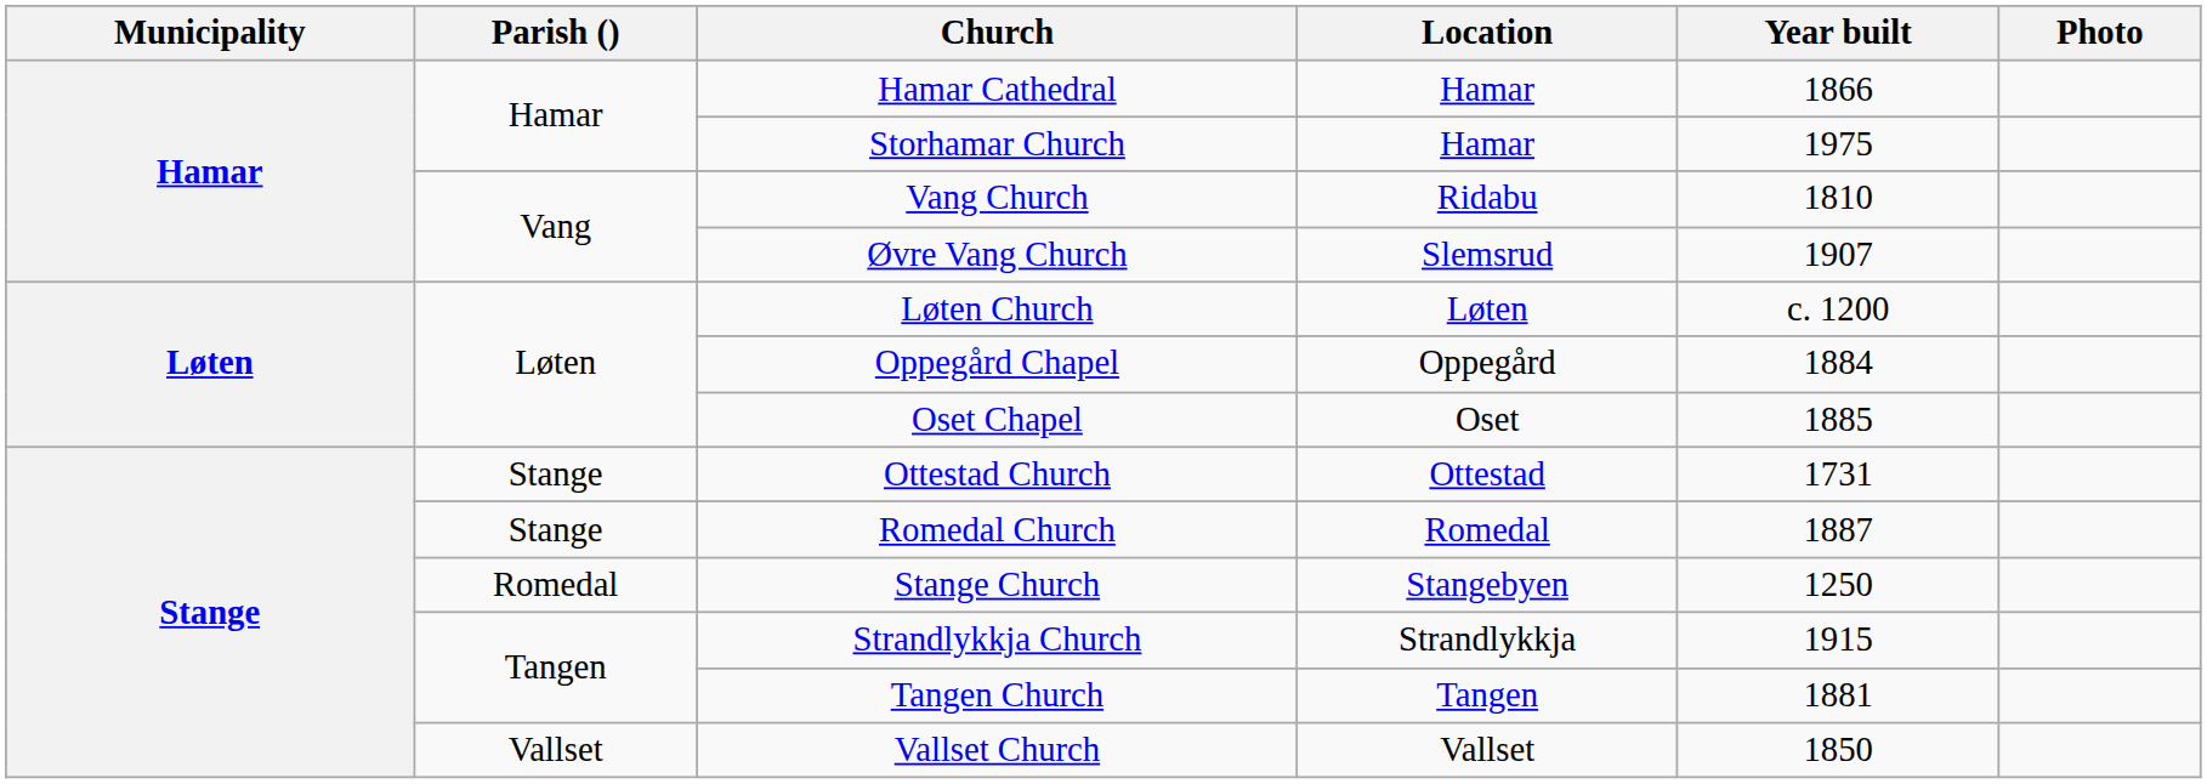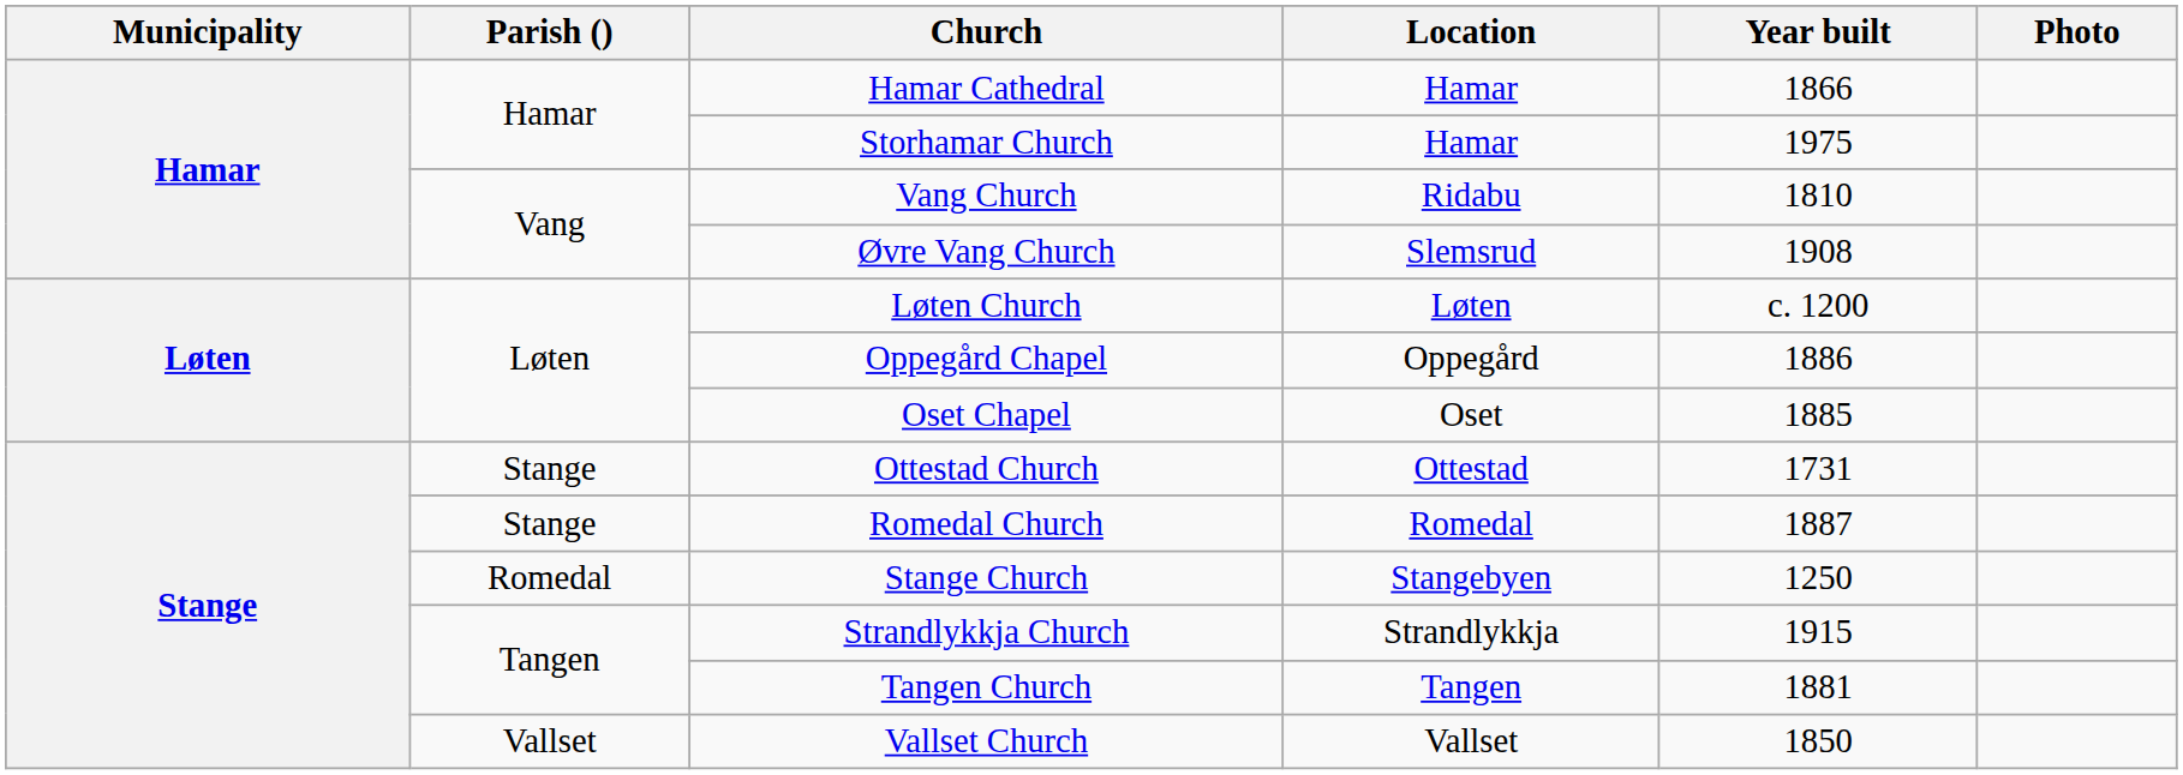 <table class="wikitable" style="text-align: center; width: 80%;">
 <tr>
 <th>Municipality</th>
 <th>Parish ()</th>
 <th>Church</th>
 <th>Location</th>
 <th>Year built</th>
 <th>Photo</th>
 </tr>
 <tr>
 <th rowspan="4"><a href='#'>Hamar</a></th>
 <td rowspan="2">Hamar</td>
 <td><a href='#'>Hamar Cathedral</a></td>
 <td><a href='#'>Hamar</a></td>
 <td>1866</td>
 <td></td>
 </tr>
 <tr>
 <td><a href='#'>Storhamar Church</a></td>
 <td><a href='#'>Hamar</a></td>
 <td>1975</td>
 <td></td>
 </tr>
 <tr>
 <td rowspan="2">Vang</td>
 <td><a href='#'>Vang Church</a></td>
 <td><a href='#'>Ridabu</a></td>
 <td>1810</td>
 <td></td>
 </tr>
 <tr>
 <td><a href='#'>Øvre Vang Church</a></td>
 <td><a href='#'>Slemsrud</a></td>
-<td>1907</td>
+<td>1908</td>
 <td></td>
 </tr>
 <tr>
 <th rowspan="3"><a href='#'>Løten</a></th>
 <td rowspan="3">Løten</td>
 <td><a href='#'>Løten Church</a></td>
 <td><a href='#'>Løten</a></td>
 <td>c. 1200</td>
 <td></td>
 </tr>
 <tr>
 <td><a href='#'>Oppegård Chapel</a></td>
 <td>Oppegård</td>
-<td>1884</td>
+<td>1886</td>
 <td></td>
 </tr>
 <tr>
 <td><a href='#'>Oset Chapel</a></td>
 <td>Oset</td>
 <td>1885</td>
 <td></td>
 </tr>
 <tr>
 <th rowspan="6"><a href='#'>Stange</a></th>
 <td rowspan="1">Stange</td>
 <td><a href='#'>Ottestad Church</a></td>
 <td><a href='#'>Ottestad</a></td>
 <td>1731</td>
 <td></td>
 </tr>
 <tr>
 <td rowspan="1">Stange</td>
 <td><a href='#'>Romedal Church</a></td>
 <td><a href='#'>Romedal</a></td>
 <td>1887</td>
 <td></td>
 </tr>
 <tr>
 <td rowspan="1">Romedal</td>
 <td><a href='#'>Stange Church</a></td>
 <td><a href='#'>Stangebyen</a></td>
 <td>1250</td>
 <td></td>
 </tr>
 <tr>
 <td rowspan="2">Tangen</td>
 <td><a href='#'>Strandlykkja Church</a></td>
 <td>Strandlykkja</td>
 <td>1915</td>
 <td></td>
 </tr>
 <tr>
 <td><a href='#'>Tangen Church</a></td>
 <td><a href='#'>Tangen</a></td>
 <td>1881</td>
 <td></td>
 </tr>
 <tr>
 <td rowspan="1">Vallset</td>
 <td><a href='#'>Vallset Church</a></td>
 <td>Vallset</td>
 <td>1850</td>
 <td></td>
 </tr>
 </table>
